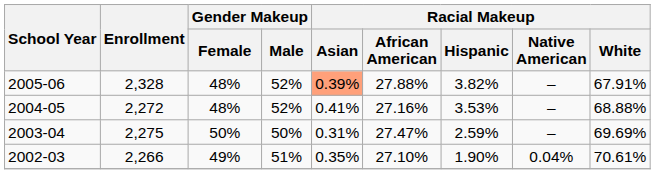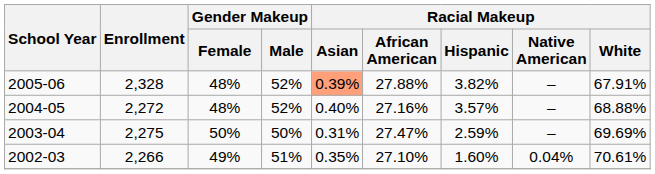 <table class="wikitable" style="font-size: 95%;">
 <tr>
 <th rowspan="2">School Year</th>
 <th rowspan="2">Enrollment</th>
 <th colspan="2">Gender Makeup</th>
 <th colspan="5">Racial Makeup</th>
 </tr>
 <tr>
 <th>Female</th>
 <th>Male</th>
 <th>Asian</th>
 <th>African <br>American</th>
 <th>Hispanic</th>
 <th>Native <br>American</th>
 <th>White</th>
 </tr>
 <tr>
 <td align="left">2005-06</td>
 <td align="center">2,328</td>
 <td align="center">48%</td>
 <td align="center">52%</td>
 <td align="center" style="background: lightsalmon;">0.39%</td>
 <td align="center">27.88%</td>
 <td align="center">3.82%</td>
 <td align="center">–</td>
 <td align="center">67.91%</td>
 </tr>
 <tr>
 <td align="left">2004-05</td>
 <td align="center">2,272</td>
 <td align="center">48%</td>
 <td align="center">52%</td>
-<td align="center">0.41%</td>
+<td align="center">0.40%</td>
 <td align="center">27.16%</td>
-<td align="center">3.53%</td>
+<td align="center">3.57%</td>
 <td align="center">–</td>
 <td align="center">68.88%</td>
 </tr>
 <tr>
 <td align="left">2003-04</td>
 <td align="center">2,275</td>
 <td align="center">50%</td>
 <td align="center">50%</td>
 <td align="center">0.31%</td>
 <td align="center">27.47%</td>
 <td align="center">2.59%</td>
 <td align="center">–</td>
 <td align="center">69.69%</td>
 </tr>
 <tr>
 <td align="left">2002-03</td>
 <td align="center">2,266</td>
 <td align="center">49%</td>
 <td align="center">51%</td>
 <td align="center">0.35%</td>
 <td align="center">27.10%</td>
-<td align="center">1.90%</td>
+<td align="center">1.60%</td>
 <td align="center">0.04%</td>
 <td align="center">70.61%</td>
 </tr>
 <tr>
 </tr>
 </table>
